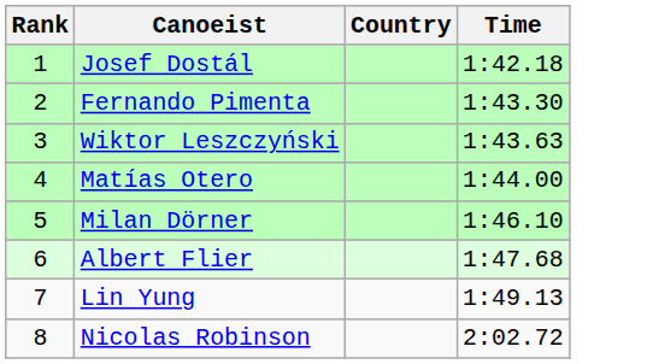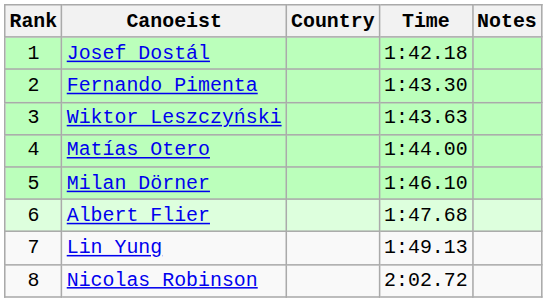 <table class="wikitable" style="text-align:center">
 <tr>
 <th>Rank</th>
 <th>Canoeist</th>
 <th>Country</th>
 <th>Time</th>
+<th>Notes</th>
 </tr>
 <tr bgcolor=bbffbb>
 <td>1</td>
 <td align="left"><a href='#'>Josef Dostál</a></td>
 <td align="left"></td>
 <td>1:42.18</td>
+<td></td>
 </tr>
 <tr bgcolor=bbffbb>
 <td>2</td>
 <td align="left"><a href='#'>Fernando Pimenta</a></td>
 <td align="left"></td>
 <td>1:43.30</td>
+<td></td>
 </tr>
 <tr bgcolor=bbffbb>
 <td>3</td>
 <td align="left"><a href='#'>Wiktor Leszczyński</a></td>
 <td align="left"></td>
 <td>1:43.63</td>
+<td></td>
 </tr>
 <tr bgcolor=bbffbb>
 <td>4</td>
 <td align="left"><a href='#'>Matías Otero</a></td>
 <td align="left"></td>
 <td>1:44.00</td>
+<td></td>
 </tr>
 <tr bgcolor=bbffbb>
 <td>5</td>
 <td align="left"><a href='#'>Milan Dörner</a></td>
 <td align="left"></td>
 <td>1:46.10</td>
+<td></td>
 </tr>
 <tr bgcolor=ddffdd>
 <td>6</td>
 <td align="left"><a href='#'>Albert Flier</a></td>
 <td align="left"></td>
 <td>1:47.68</td>
+<td></td>
 </tr>
 <tr>
 <td>7</td>
 <td align="left"><a href='#'>Lin Yung</a></td>
 <td align="left"></td>
 <td>1:49.13</td>
+<td></td>
 </tr>
 <tr>
 <td>8</td>
 <td align="left"><a href='#'>Nicolas Robinson</a></td>
 <td align="left"></td>
 <td>2:02.72</td>
+<td></td>
 </tr>
 </table>
